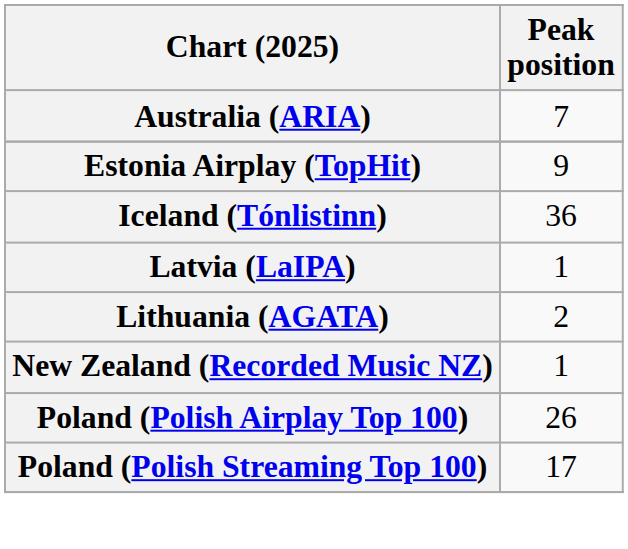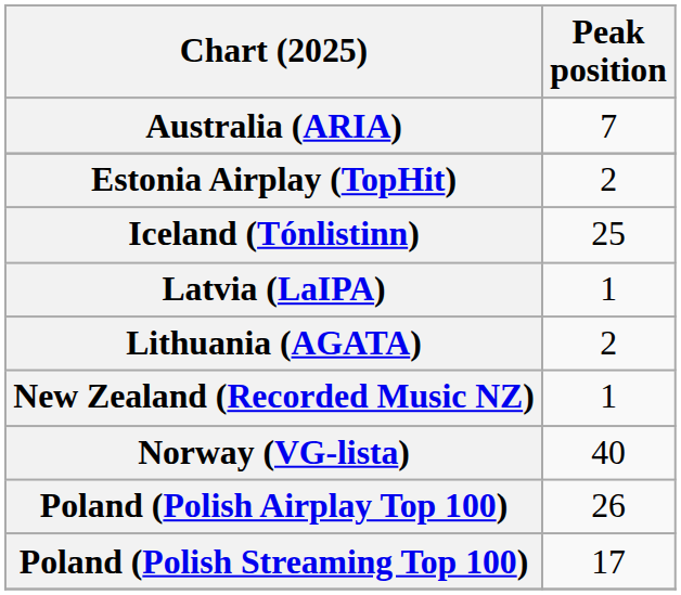 <table class="wikitable sortable plainrowheaders" style="text-align:center">
 <tr>
 <th scope="col">Chart (2025)</th>
 <th scope="col">Peak<br>position</th>
 </tr>
 <tr>
 <th scope="row">Australia (<a href='#'>ARIA</a>)</th>
 <td>7</td>
 </tr>
 <tr>
 </tr>
 <tr>
 <th scope="row">Estonia Airplay (<a href='#'>TopHit</a>)</th>
-<td>9</td>
+<td>2</td>
 </tr>
 <tr>
 <th scope="row">Iceland (<a href='#'>Tónlistinn</a>)</th>
-<td>36</td>
+<td>25</td>
 </tr>
 <tr>
 <th scope="row">Latvia (<a href='#'>LaIPA</a>)</th>
 <td>1</td>
 </tr>
 <tr>
 <th scope="row">Lithuania (<a href='#'>AGATA</a>)</th>
 <td>2</td>
 </tr>
 <tr>
 <th scope="row">New Zealand (<a href='#'>Recorded Music NZ</a>)</th>
 <td>1</td>
 </tr>
 <tr>
+<th scope="row">Norway (<a href='#'>VG-lista</a>)</th>
+<td>40</td>
+</tr>
+<tr>
 <th scope="row">Poland (<a href='#'>Polish Airplay Top 100</a>)</th>
 <td>26</td>
 </tr>
 <tr>
 <th scope="row">Poland (<a href='#'>Polish Streaming Top 100</a>)</th>
 <td>17</td>
 </tr>
 <tr>
 </tr>
 </table>
